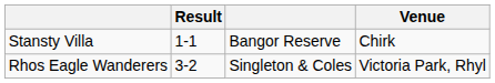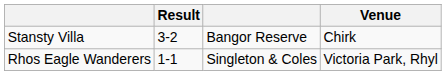 <table class="wikitable">
 <tr>
 <th></th>
 <th>Result</th>
 <th></th>
 <th>Venue</th>
 </tr>
 <tr>
 <td>Stansty Villa</td>
-<td>1-1</td>
+<td>3-2</td>
 <td>Bangor Reserve</td>
 <td>Chirk</td>
 </tr>
 <tr>
 <td>Rhos Eagle Wanderers</td>
-<td>3-2</td>
+<td>1-1</td>
 <td> Singleton & Coles</td>
 <td>Victoria Park, Rhyl</td>
 </tr>
 </table>
